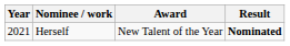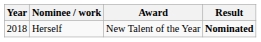 <table class="wikitable">
 <tr>
 <th>Year</th>
 <th>Nominee / work</th>
 <th>Award</th>
 <th>Result</th>
 </tr>
 <tr>
-<td>2021</td>
+<td>2018</td>
 <td>Herself</td>
 <td>New Talent of the Year</td>
 <td><strong>Nominated</strong></td>
 </tr>
 </table>
